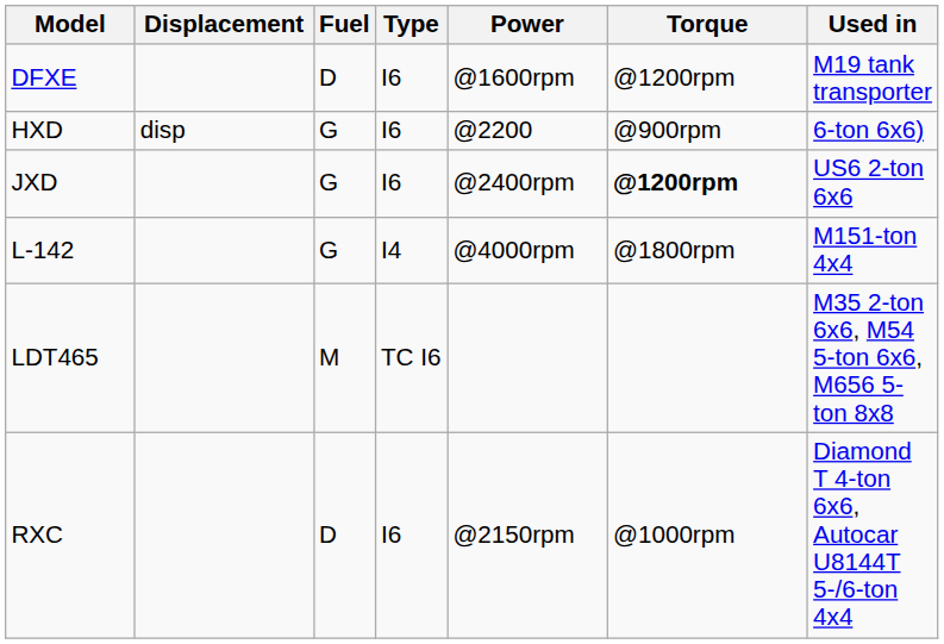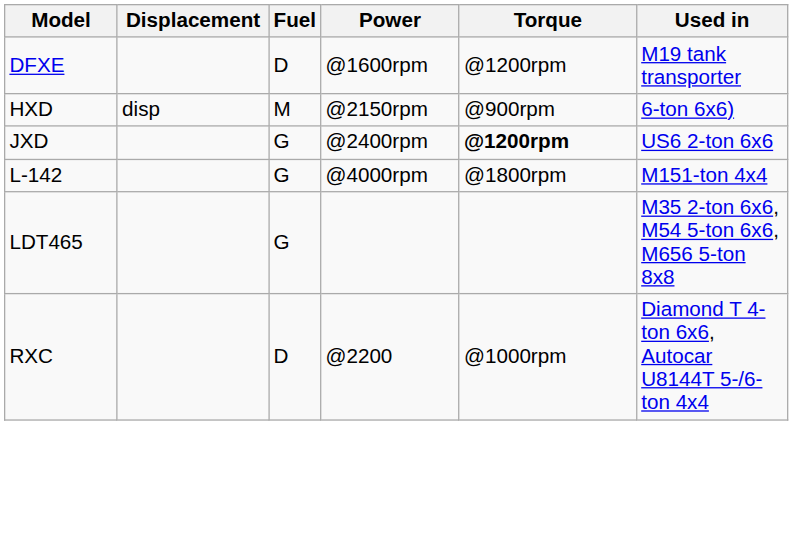 <table class="wikitable">
 <tr>
 <th style="width: 80px;">Model</th>
 <th style="width: 110px;">Displacement</th>
 <th style="width: 30px;">Fuel</th>
-<th style="width: 40px;">Type</th>
 <th style="width: 100px;">Power</th>
 <th style="width: 130px;">Torque</th>
 <th>Used in</th>
 </tr>
 <tr>
 <td><a href='#'>DFXE</a></td>
 <td></td>
 <td>D</td>
-<td>I6</td>
 <td> @1600rpm</td>
 <td> @1200rpm</td>
 <td><a href='#'>M19 tank transporter</a></td>
 </tr>
 <tr>
 <td>HXD</td>
 <td>disp</td>
-<td>G</td>
-<td>I6</td>
-<td> @2200</td>
+<td>M</td>
+<td> @2150rpm</td>
 <td> @900rpm</td>
 <td><a href='#'>6-ton 6x6)</a></td>
 </tr>
 <tr>
 <td>JXD</td>
 <td></td>
 <td>G</td>
-<td>I6</td>
 <td> @2400rpm</td>
 <td><strong> @1200rpm</strong></td>
 <td><a href='#'>US6 2-ton 6x6</a></td>
 </tr>
 <tr>
 <td>L-142</td>
 <td></td>
 <td>G</td>
-<td>I4</td>
 <td> @4000rpm</td>
 <td> @1800rpm</td>
 <td><a href='#'>M151-ton 4x4</a></td>
 </tr>
 <tr>
 <td>LDT465</td>
 <td></td>
-<td>M</td>
-<td>TC I6</td>
+<td>G</td>
 <td></td>
 <td></td>
 <td><a href='#'>M35 2-ton 6x6</a>, <a href='#'>M54 5-ton 6x6</a>, <a href='#'>M656 5-ton 8x8</a></td>
 </tr>
 <tr>
 <td>RXC</td>
 <td></td>
 <td>D</td>
-<td>I6</td>
-<td> @2150rpm</td>
+<td> @2200</td>
 <td> @1000rpm</td>
 <td><a href='#'>Diamond T 4-ton 6x6</a>, <a href='#'>Autocar U8144T 5-/6-ton 4x4</a></td>
 </tr>
 </table>
